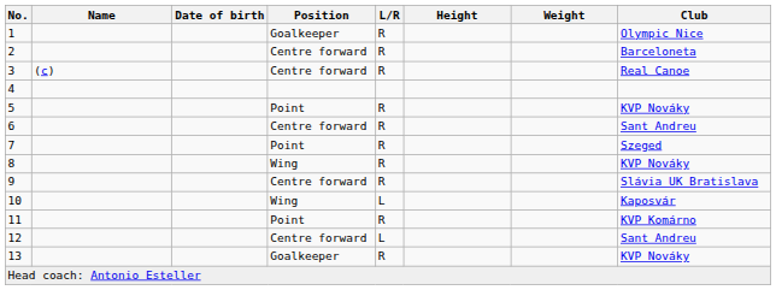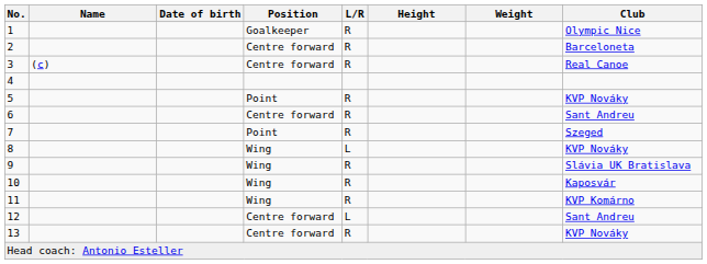 <table class=wikitable sortable style=font-size:100%; text-align:center;>
 <tr>
 <th>No.</th>
 <th style=width:12em>Name</th>
 <th style=width:8em>Date of birth</th>
 <th style=width:9em>Position</th>
 <th style=width:2em>L/R</th>
 <th style=width:9em>Height</th>
 <th style=width:9em>Weight</th>
 <th style=width:13em>Club</th>
 </tr>
 <tr>
 <td>1</td>
 <td align=left></td>
 <td align=right></td>
 <td>Goalkeeper</td>
 <td>R</td>
 <td></td>
 <td></td>
 <td> <a href='#'>Olympic Nice</a></td>
 </tr>
 <tr>
 <td>2</td>
 <td align=left></td>
 <td align=right></td>
 <td>Centre forward</td>
 <td>R</td>
 <td></td>
 <td></td>
 <td> <a href='#'>Barceloneta</a></td>
 </tr>
 <tr>
 <td>3</td>
 <td align=left> (<a href='#'>c</a>)</td>
 <td align=right></td>
 <td>Centre forward</td>
 <td>R</td>
 <td></td>
 <td></td>
 <td> <a href='#'>Real Canoe</a></td>
 </tr>
 <tr>
 <td>4</td>
 <td align=left></td>
 <td align=right></td>
 <td></td>
 <td></td>
 <td></td>
 <td></td>
 </tr>
 <tr>
 <td>5</td>
 <td align=left></td>
 <td align=right></td>
 <td>Point</td>
 <td>R</td>
 <td></td>
 <td></td>
 <td> <a href='#'>KVP Nováky</a></td>
 </tr>
 <tr>
 <td>6</td>
 <td align=left></td>
 <td align=right></td>
 <td>Centre forward</td>
 <td>R</td>
 <td></td>
 <td></td>
 <td> <a href='#'>Sant Andreu</a></td>
 </tr>
 <tr>
 <td>7</td>
 <td align=left></td>
 <td align=right></td>
 <td>Point</td>
 <td>R</td>
 <td></td>
 <td></td>
 <td> <a href='#'>Szeged</a></td>
 </tr>
 <tr>
 <td>8</td>
 <td align=left></td>
 <td align=right></td>
 <td>Wing</td>
-<td>R</td>
+<td>L</td>
 <td></td>
 <td></td>
 <td> <a href='#'>KVP Nováky</a></td>
 </tr>
 <tr>
 <td>9</td>
 <td align=left></td>
 <td align=right></td>
-<td>Centre forward</td>
+<td>Wing</td>
 <td>R</td>
 <td></td>
 <td></td>
 <td> <a href='#'>Slávia UK Bratislava</a></td>
 </tr>
 <tr>
 <td>10</td>
 <td align=left></td>
 <td align=right></td>
 <td>Wing</td>
-<td>L</td>
+<td>R</td>
 <td></td>
 <td></td>
 <td> <a href='#'>Kaposvár</a></td>
 </tr>
 <tr>
 <td>11</td>
 <td align=left></td>
 <td align=right></td>
-<td>Point</td>
+<td>Wing</td>
 <td>R</td>
 <td></td>
 <td></td>
 <td> <a href='#'>KVP Komárno</a></td>
 </tr>
 <tr>
 <td>12</td>
 <td align=left></td>
 <td align=right></td>
 <td>Centre forward</td>
 <td>L</td>
 <td></td>
 <td></td>
 <td> <a href='#'>Sant Andreu</a></td>
 </tr>
 <tr>
 <td>13</td>
 <td align=left></td>
 <td align=right></td>
-<td>Goalkeeper</td>
+<td>Centre forward</td>
 <td>R</td>
 <td></td>
 <td></td>
 <td> <a href='#'>KVP Nováky</a></td>
 </tr>
 <tr style="background:#efefef;">
 <td colspan="8" style="text-align:left;">Head coach:  <a href='#'>Antonio Esteller</a></td>
 </tr>
 </table>
